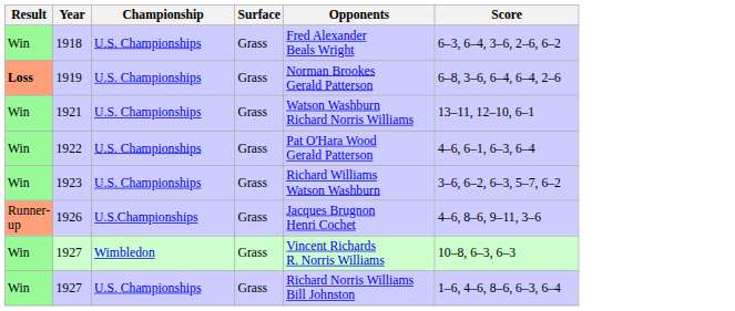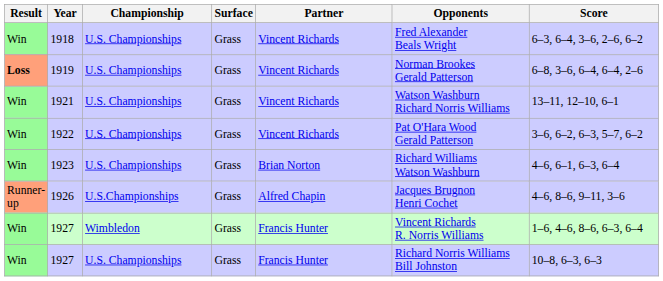 <table class="sortable wikitable">
 <tr>
 <th style="width:40px;">Result</th>
 <th style="width:40px;">Year</th>
 <th style="width:170px;">Championship</th>
 <th style="width:50px;">Surface</th>
+<th style="width:180px;">Partner</th>
 <th style="width:180px;">Opponents</th>
 <th style="width:170px;" class="unsortable">Score</th>
 </tr>
 <tr style="background:#ccccff;">
 <td style="background:#98fb98;">Win</td>
 <td>1918</td>
 <td><a href='#'>U.S. Championships</a></td>
 <td>Grass</td>
+<td> <a href='#'>Vincent Richards</a></td>
 <td> <a href='#'>Fred Alexander</a><br> <a href='#'>Beals Wright</a></td>
 <td>6–3, 6–4, 3–6, 2–6, 6–2</td>
 </tr>
 <tr style="background:#ccccff;">
 <td style="background:#ffa07a;"><strong>Loss</strong></td>
 <td>1919</td>
 <td><a href='#'>U.S. Championships</a></td>
 <td>Grass</td>
+<td> <a href='#'>Vincent Richards</a></td>
 <td> <a href='#'>Norman Brookes</a> <br>  <a href='#'>Gerald Patterson</a></td>
 <td>6–8, 3–6, 6–4, 6–4, 2–6</td>
 </tr>
 <tr style="background:#ccccff;">
 <td style="background:#98fb98;">Win</td>
 <td>1921</td>
 <td><a href='#'>U.S. Championships</a></td>
 <td>Grass</td>
+<td> <a href='#'>Vincent Richards</a></td>
 <td> <a href='#'>Watson Washburn</a><br> <a href='#'>Richard Norris Williams</a></td>
 <td>13–11, 12–10, 6–1</td>
 </tr>
 <tr style="background:#ccccff;">
 <td style="background:#98fb98;">Win</td>
 <td>1922</td>
 <td><a href='#'>U.S. Championships</a></td>
 <td>Grass</td>
+<td> <a href='#'>Vincent Richards</a></td>
 <td> <a href='#'>Pat O'Hara Wood</a><br> <a href='#'>Gerald Patterson</a></td>
-<td>4–6, 6–1, 6–3, 6–4</td>
+<td>3–6, 6–2, 6–3, 5–7, 6–2</td>
 </tr>
 <tr style="background:#ccccff;">
 <td style="background:#98fb98;">Win</td>
 <td>1923</td>
 <td><a href='#'>U.S. Championships</a></td>
 <td>Grass</td>
+<td> <a href='#'>Brian Norton</a></td>
 <td> <a href='#'>Richard Williams</a> <br>  <a href='#'>Watson Washburn</a></td>
-<td>3–6, 6–2, 6–3, 5–7, 6–2</td>
+<td>4–6, 6–1, 6–3, 6–4</td>
 </tr>
 <tr style="background:#ccccff;">
 <td bgcolor="FFA07A">Runner-up</td>
 <td>1926</td>
 <td><a href='#'>U.S.Championships</a></td>
 <td>Grass</td>
+<td> <a href='#'>Alfred Chapin</a></td>
 <td> <a href='#'>Jacques Brugnon</a><br> <a href='#'>Henri Cochet</a></td>
 <td>4–6, 8–6, 9–11, 3–6</td>
 </tr>
 <tr style="background:#cfc;">
 <td style="background:#98fb98;">Win</td>
 <td>1927</td>
 <td><a href='#'>Wimbledon</a></td>
 <td>Grass</td>
+<td> <a href='#'>Francis Hunter</a></td>
 <td> <a href='#'>Vincent Richards</a><br> <a href='#'>R. Norris Williams</a></td>
-<td>10–8, 6–3, 6–3</td>
+<td>1–6, 4–6, 8–6, 6–3, 6–4</td>
 </tr>
 <tr style="background:#ccccff;">
 <td style="background:#98fb98;">Win</td>
 <td>1927</td>
 <td><a href='#'>U.S. Championships</a></td>
 <td>Grass</td>
+<td> <a href='#'>Francis Hunter</a></td>
 <td> <a href='#'>Richard Norris Williams</a><br> <a href='#'>Bill Johnston</a></td>
-<td>1–6, 4–6, 8–6, 6–3, 6–4</td>
+<td>10–8, 6–3, 6–3</td>
 </tr>
 </table>
